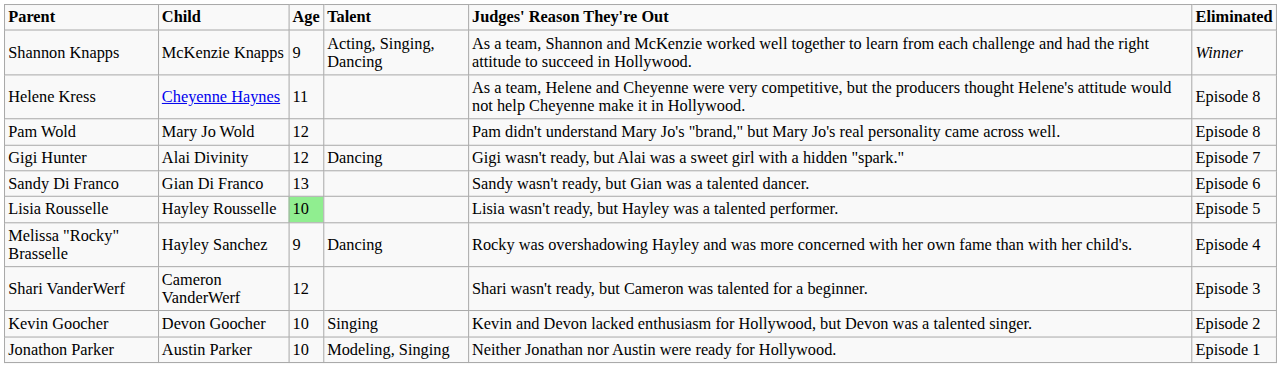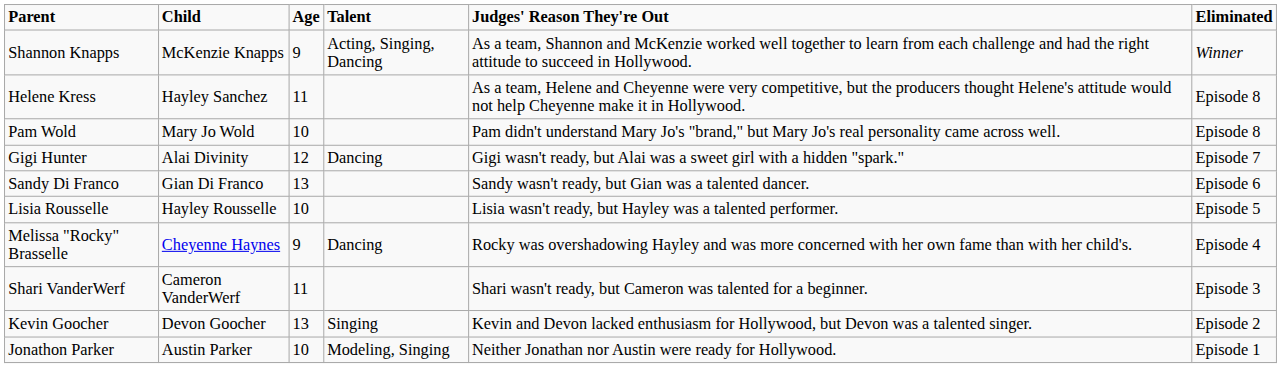 <table class="wikitable" style="text-align:left">
 <tr>
 <td><strong>Parent</strong></td>
 <td><strong>Child</strong></td>
 <td><strong>Age</strong></td>
 <td><strong>Talent</strong></td>
 <td><strong>Judges' Reason They're Out</strong></td>
 <td><strong>Eliminated</strong></td>
 </tr>
 <tr>
 <td>Shannon Knapps</td>
 <td>McKenzie Knapps</td>
 <td>9</td>
 <td>Acting, Singing, Dancing</td>
 <td>As a team, Shannon and McKenzie worked well together to learn from each challenge and had the right attitude to succeed in Hollywood.</td>
 <td><em>Winner</em></td>
 </tr>
 <tr>
 <td>Helene Kress</td>
-<td><a href='#'>Cheyenne Haynes</a></td>
+<td>Hayley Sanchez</td>
 <td>11</td>
 <td></td>
 <td>As a team, Helene and Cheyenne were very competitive, but the producers thought Helene's attitude would not help Cheyenne make it in Hollywood.</td>
 <td>Episode 8</td>
 </tr>
 <tr>
 <td>Pam Wold</td>
 <td>Mary Jo Wold</td>
-<td>12</td>
+<td>10</td>
 <td></td>
 <td>Pam didn't understand Mary Jo's "brand," but Mary Jo's real personality came across well.</td>
 <td>Episode 8</td>
 </tr>
 <tr>
 <td>Gigi Hunter</td>
 <td>Alai Divinity</td>
 <td>12</td>
 <td>Dancing</td>
 <td>Gigi wasn't ready, but Alai was a sweet girl with a hidden "spark."</td>
 <td>Episode 7</td>
 </tr>
 <tr>
 <td>Sandy Di Franco</td>
 <td>Gian Di Franco</td>
 <td>13</td>
 <td></td>
 <td>Sandy wasn't ready, but Gian was a talented dancer.</td>
 <td>Episode 6</td>
 </tr>
 <tr>
 <td>Lisia Rousselle</td>
 <td>Hayley Rousselle</td>
-<td style="background: lightgreen;">10</td>
+<td>10</td>
 <td></td>
 <td>Lisia wasn't ready, but Hayley was a talented performer.</td>
 <td>Episode 5</td>
 </tr>
 <tr>
 <td>Melissa "Rocky" Brasselle</td>
-<td>Hayley Sanchez</td>
+<td><a href='#'>Cheyenne Haynes</a></td>
 <td>9</td>
 <td>Dancing</td>
 <td>Rocky was overshadowing Hayley and was more concerned with her own fame than with her child's.</td>
 <td>Episode 4</td>
 </tr>
 <tr>
 <td>Shari VanderWerf</td>
 <td>Cameron VanderWerf</td>
-<td>12</td>
+<td>11</td>
 <td></td>
 <td>Shari wasn't ready, but Cameron was talented for a beginner.</td>
 <td>Episode 3</td>
 </tr>
 <tr>
 <td>Kevin Goocher</td>
 <td>Devon Goocher</td>
-<td>10</td>
+<td>13</td>
 <td>Singing</td>
 <td>Kevin and Devon lacked enthusiasm for Hollywood, but Devon was a talented singer.</td>
 <td>Episode 2</td>
 </tr>
 <tr>
 <td>Jonathon Parker</td>
 <td>Austin Parker</td>
 <td>10</td>
 <td>Modeling, Singing</td>
 <td>Neither Jonathan nor Austin were ready for Hollywood.</td>
 <td>Episode 1</td>
 </tr>
 <tr>
 </tr>
 </table>
